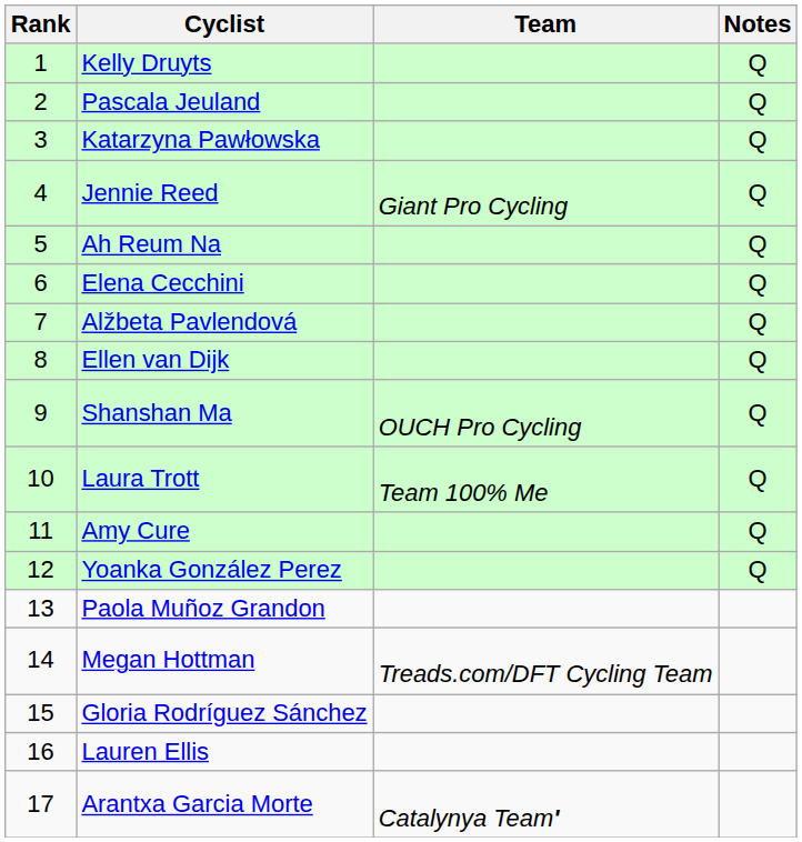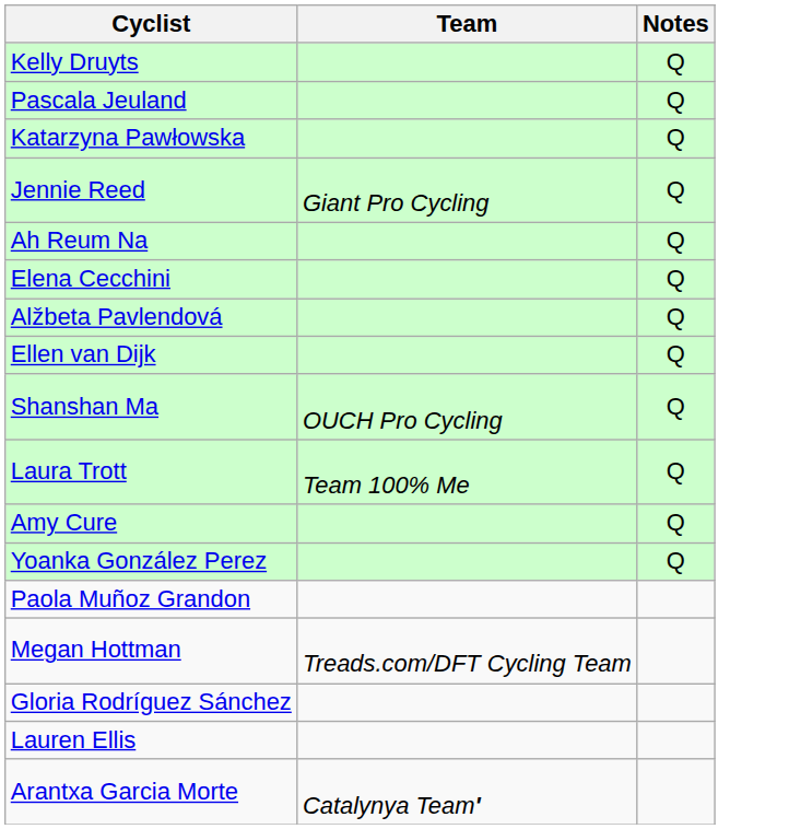 <table class="wikitable sortable" style="text-align:center;">
 <tr>
-<th>Rank</th>
 <th class="unsortable">Cyclist</th>
 <th>Team</th>
 <th class="unsortable">Notes</th>
 </tr>
 <tr bgcolor=ccffcc>
-<td>1</td>
 <td align="left"><a href='#'>Kelly Druyts</a></td>
 <td align="left"></td>
 <td>Q</td>
 </tr>
 <tr bgcolor=ccffcc>
-<td>2</td>
 <td align="left"><a href='#'>Pascala Jeuland</a></td>
 <td align="left"></td>
 <td>Q</td>
 </tr>
 <tr bgcolor=ccffcc>
-<td>3</td>
 <td align="left"><a href='#'>Katarzyna Pawłowska</a></td>
 <td align="left"></td>
 <td>Q</td>
 </tr>
 <tr bgcolor=ccffcc>
-<td>4</td>
 <td align="left"><a href='#'>Jennie Reed</a></td>
 <td align="left"><br><em>Giant Pro Cycling</em></td>
 <td>Q</td>
 </tr>
 <tr bgcolor=ccffcc>
-<td>5</td>
 <td align="left"><a href='#'>Ah Reum Na</a></td>
 <td align="left"></td>
 <td>Q</td>
 </tr>
 <tr bgcolor=ccffcc>
-<td>6</td>
 <td align="left"><a href='#'>Elena Cecchini</a></td>
 <td align="left"></td>
 <td>Q</td>
 </tr>
 <tr bgcolor=ccffcc>
-<td>7</td>
 <td align="left"><a href='#'>Alžbeta Pavlendová</a></td>
 <td align="left"></td>
 <td>Q</td>
 </tr>
 <tr bgcolor=ccffcc>
-<td>8</td>
 <td align="left"><a href='#'>Ellen van Dijk</a></td>
 <td align="left"></td>
 <td>Q</td>
 </tr>
 <tr bgcolor=ccffcc>
-<td>9</td>
 <td align="left"><a href='#'>Shanshan Ma</a></td>
 <td align="left"><br><em>OUCH Pro Cycling</em></td>
 <td>Q</td>
 </tr>
 <tr bgcolor=ccffcc>
-<td>10</td>
 <td align="left"><a href='#'>Laura Trott</a></td>
 <td align="left"><br><em>Team 100% Me</em></td>
 <td>Q</td>
 </tr>
 <tr bgcolor=ccffcc>
-<td>11</td>
 <td align="left"><a href='#'>Amy Cure</a></td>
 <td align="left"></td>
 <td>Q</td>
 </tr>
 <tr bgcolor=ccffcc>
-<td>12</td>
 <td align="left"><a href='#'>Yoanka González Perez</a></td>
 <td align="left"></td>
 <td>Q</td>
 </tr>
 <tr>
-<td>13</td>
 <td align="left"><a href='#'>Paola Muñoz Grandon</a></td>
 <td align="left"></td>
 <td></td>
 </tr>
 <tr>
-<td>14</td>
 <td align="left"><a href='#'>Megan Hottman</a></td>
 <td align="left"><br><em>Treads.com/DFT Cycling Team</em></td>
 <td></td>
 </tr>
 <tr>
-<td>15</td>
 <td align="left"><a href='#'>Gloria Rodríguez Sánchez</a></td>
 <td align="left"></td>
 <td></td>
 </tr>
 <tr>
-<td>16</td>
 <td align="left"><a href='#'>Lauren Ellis</a></td>
 <td align="left"></td>
 <td></td>
 </tr>
 <tr>
-<td>17</td>
 <td align="left"><a href='#'>Arantxa Garcia Morte</a></td>
 <td align="left"><br><em>Catalynya Team<strong>'</td>
 <td></td>
 </tr>
 </table>
